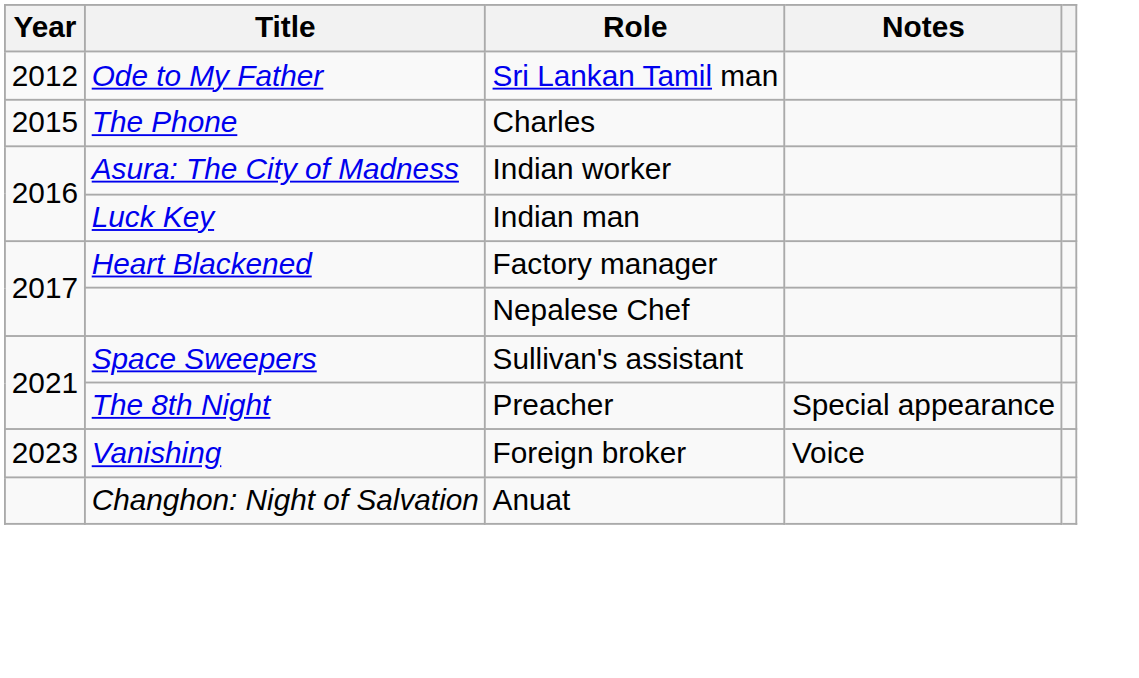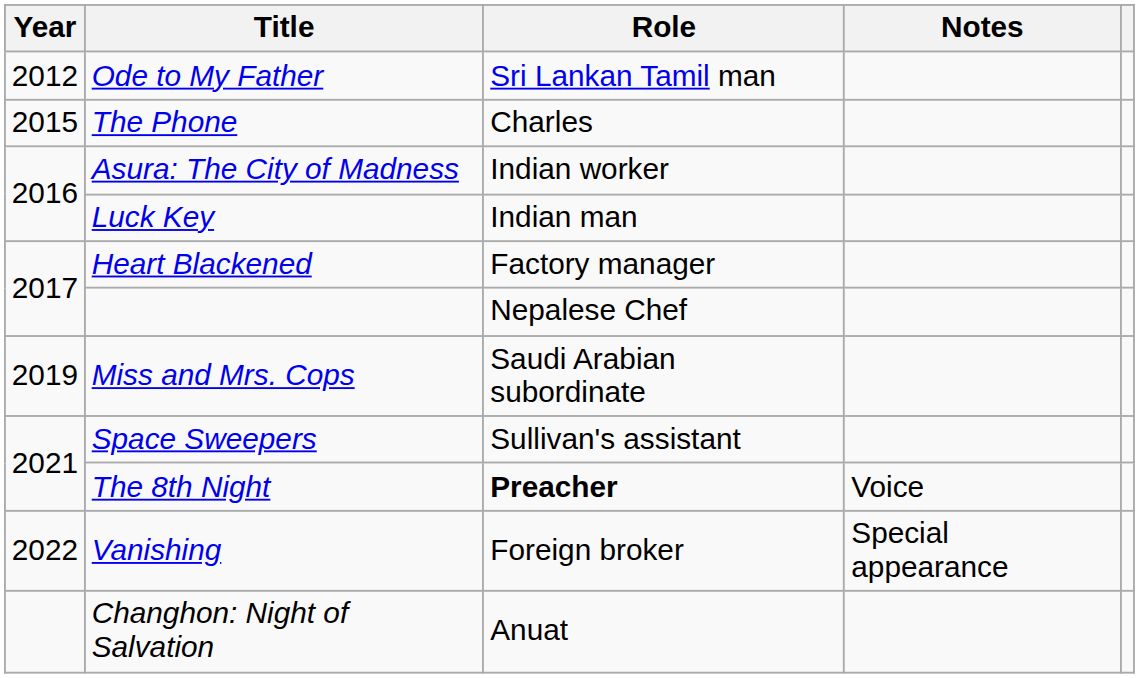 <table class="wikitable sortable">
 <tr>
 <th>Year</th>
 <th>Title</th>
 <th>Role</th>
 <th>Notes</th>
 <th></th>
 </tr>
 <tr>
 <td>2012</td>
 <td><em><a href='#'>Ode to My Father</a></em></td>
 <td><a href='#'>Sri Lankan Tamil</a> man</td>
 <td></td>
 <td></td>
 </tr>
 <tr>
 <td>2015</td>
 <td><a href='#'><em>The Phone</em></a></td>
 <td>Charles</td>
 <td></td>
 <td></td>
 </tr>
 <tr>
 <td rowspan="2">2016</td>
 <td><em><a href='#'>Asura: The City of Madness</a></em></td>
 <td>Indian worker</td>
 <td></td>
 <td></td>
 </tr>
 <tr>
 <td><em><a href='#'>Luck Key</a></em></td>
 <td>Indian man</td>
 <td></td>
 <td></td>
 </tr>
 <tr>
 <td rowspan="2">2017</td>
 <td><em><a href='#'>Heart Blackened</a></em></td>
 <td>Factory manager</td>
 <td></td>
 <td></td>
 </tr>
 <tr>
 <td><em></em></td>
 <td>Nepalese Chef</td>
 <td></td>
 <td></td>
 </tr>
 <tr>
+<td>2019</td>
+<td><em><a href='#'>Miss and Mrs. Cops</a></em></td>
+<td>Saudi Arabian subordinate</td>
+<td></td>
+<td></td>
+</tr>
+<tr>
 <td rowspan="2">2021</td>
 <td><em><a href='#'>Space Sweepers</a></em></td>
 <td>Sullivan's assistant</td>
 <td></td>
 <td></td>
 </tr>
 <tr>
 <td><em><a href='#'>The 8th Night</a></em></td>
-<td>Preacher</td>
-<td>Special appearance</td>
+<td><strong>Preacher</strong></td>
+<td>Voice</td>
 <td></td>
 </tr>
 <tr>
-<td>2023</td>
+<td>2022</td>
 <td><em><a href='#'>Vanishing</a></em></td>
 <td>Foreign broker</td>
-<td>Voice</td>
+<td>Special appearance</td>
 <td></td>
 </tr>
 <tr>
 <td></td>
 <td><em>Changhon: Night of Salvation</em></td>
 <td>Anuat</td>
 <td></td>
 <td></td>
 </tr>
 </table>
